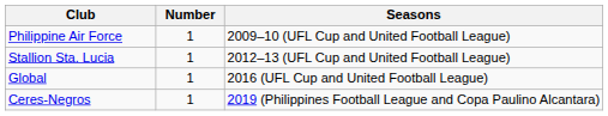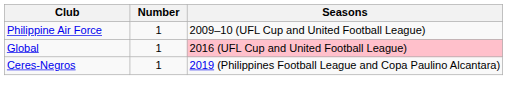 <table class="wikitable">
 <tr>
 <th width=175>Club</th>
 <th width=75>Number</th>
 <th>Seasons</th>
 </tr>
 <tr>
 <td><a href='#'>Philippine Air Force</a></td>
 <td style="text-align:center">1</td>
 <td>2009–10 (UFL Cup and United Football League)</td>
 </tr>
 <tr>
-<td><a href='#'>Stallion Sta. Lucia</a></td>
-<td style="text-align:center">1</td>
-<td>2012–13 (UFL Cup and United Football League)</td>
-</tr>
-<tr>
 <td><a href='#'>Global</a></td>
 <td style="text-align:center">1</td>
-<td>2016 (UFL Cup and United Football League)</td>
+<td style="background: pink;">2016 (UFL Cup and United Football League)</td>
 </tr>
 <tr>
 <td><a href='#'>Ceres-Negros</a></td>
 <td style="text-align:center">1</td>
 <td><a href='#'>2019</a> (Philippines Football League and Copa Paulino Alcantara)</td>
 </tr>
 </table>
